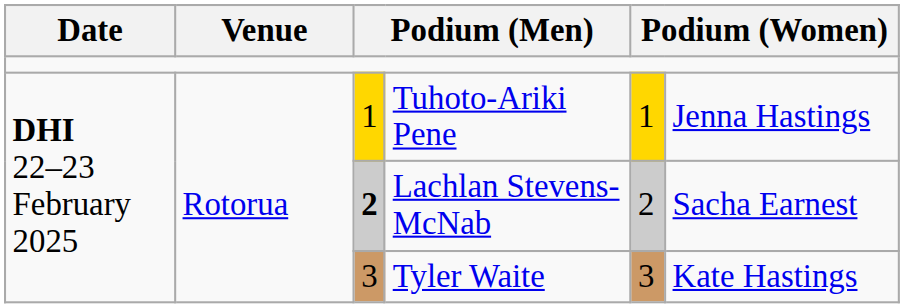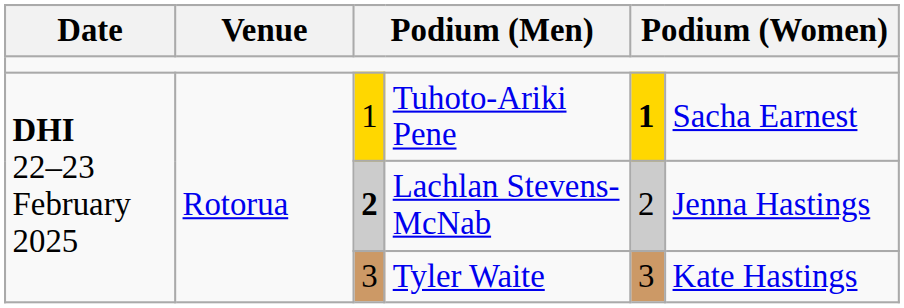 <table class="wikitable" width=70%>
 <tr>
 <th>Date</th>
 <th width=20%>Venue</th>
 <th colspan=2 width=30%>Podium (Men)</th>
 <th colspan=2 width=30%>Podium (Women)</th>
 </tr>
 <tr>
 <td colspan=6></td>
 </tr>
 <tr>
 <td rowspan=3><strong>DHI</strong> <br> 22–23 February 2025</td>
 <td rowspan=3><br><a href='#'>Rotorua</a></td>
 <td bgcolor=FFD700>1</td>
 <td><a href='#'>Tuhoto-Ariki Pene</a></td>
-<td bgcolor=FFD700>1</td>
-<td><a href='#'>Jenna Hastings</a></td>
+<td bgcolor=FFD700><strong>1</strong></td>
+<td><a href='#'>Sacha Earnest</a></td>
 </tr>
 <tr>
 <td bgcolor=CCCCCC><strong>2</strong></td>
 <td><a href='#'>Lachlan Stevens-McNab</a></td>
 <td bgcolor=CCCCCC>2</td>
-<td><a href='#'>Sacha Earnest</a></td>
+<td><a href='#'>Jenna Hastings</a></td>
 </tr>
 <tr>
 <td bgcolor=CC9966>3</td>
 <td><a href='#'>Tyler Waite</a></td>
 <td bgcolor=CC9966>3</td>
 <td><a href='#'>Kate Hastings</a></td>
 </tr>
 </table>
